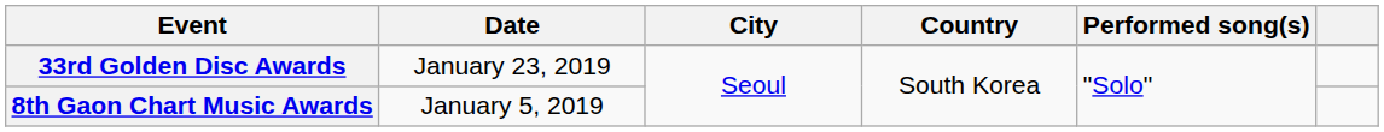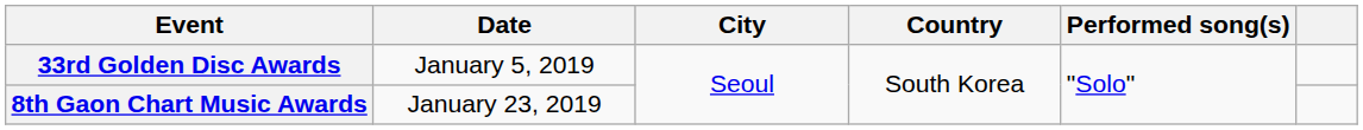 <table class="wikitable plainrowheaders" style="text-align:center;">
 <tr>
 <th scope="col">Event</th>
 <th scope="col" style="width:10em">Date</th>
 <th scope="col" style="width:8em;">City</th>
 <th scope="col" style="width:8em;">Country</th>
 <th scope="col">Performed song(s)</th>
 <th scope="col" style="width:2em"></th>
 </tr>
 <tr>
 <th scope="row"><a href='#'>33rd Golden Disc Awards</a></th>
-<td>January 23, 2019</td>
+<td>January 5, 2019</td>
 <td rowspan="2"><a href='#'>Seoul</a></td>
 <td rowspan="2">South Korea</td>
 <td style="text-align:left;" rowspan="2">"<a href='#'>Solo</a>"</td>
 <td></td>
 </tr>
 <tr>
 <th scope="row"><a href='#'>8th Gaon Chart Music Awards</a></th>
-<td>January 5, 2019</td>
+<td>January 23, 2019</td>
 <td></td>
 </tr>
 </table>
